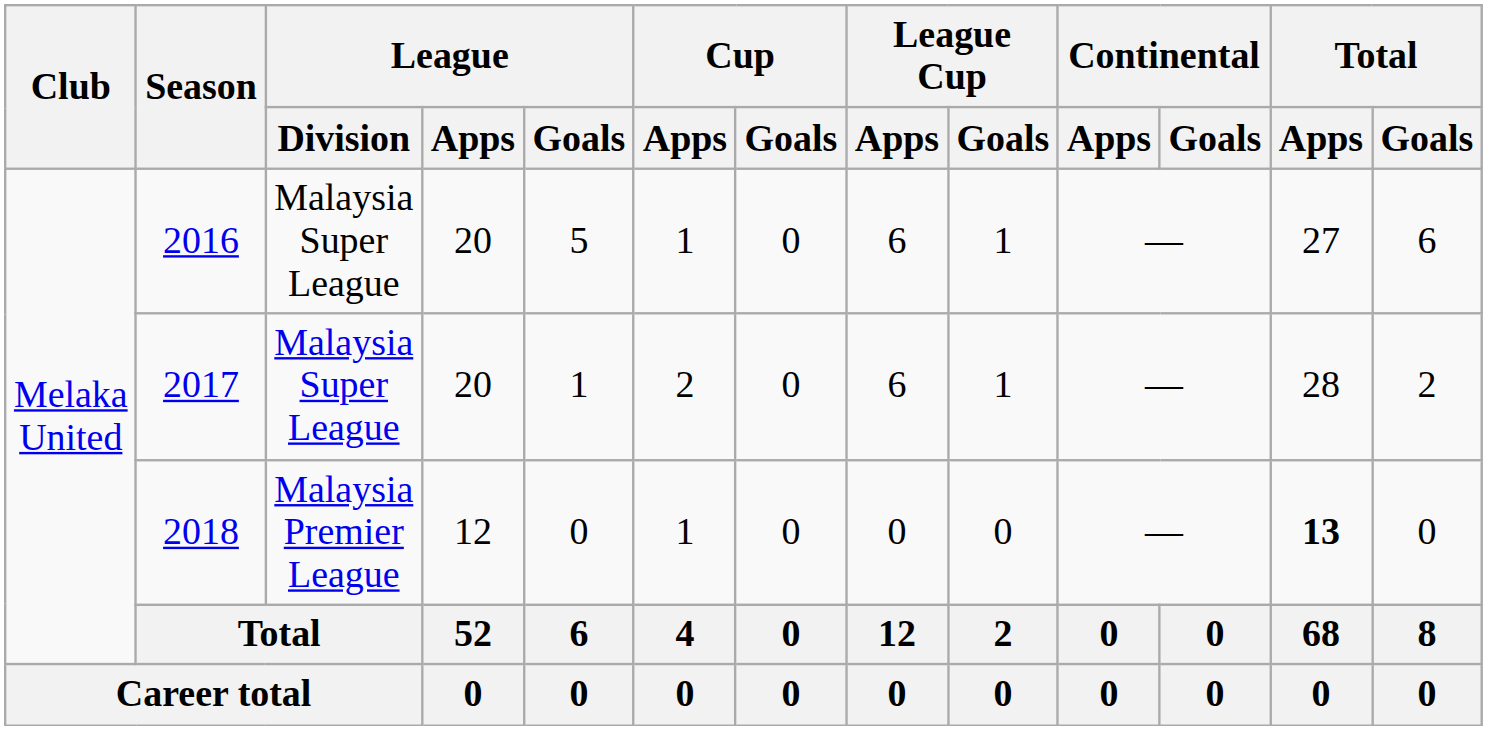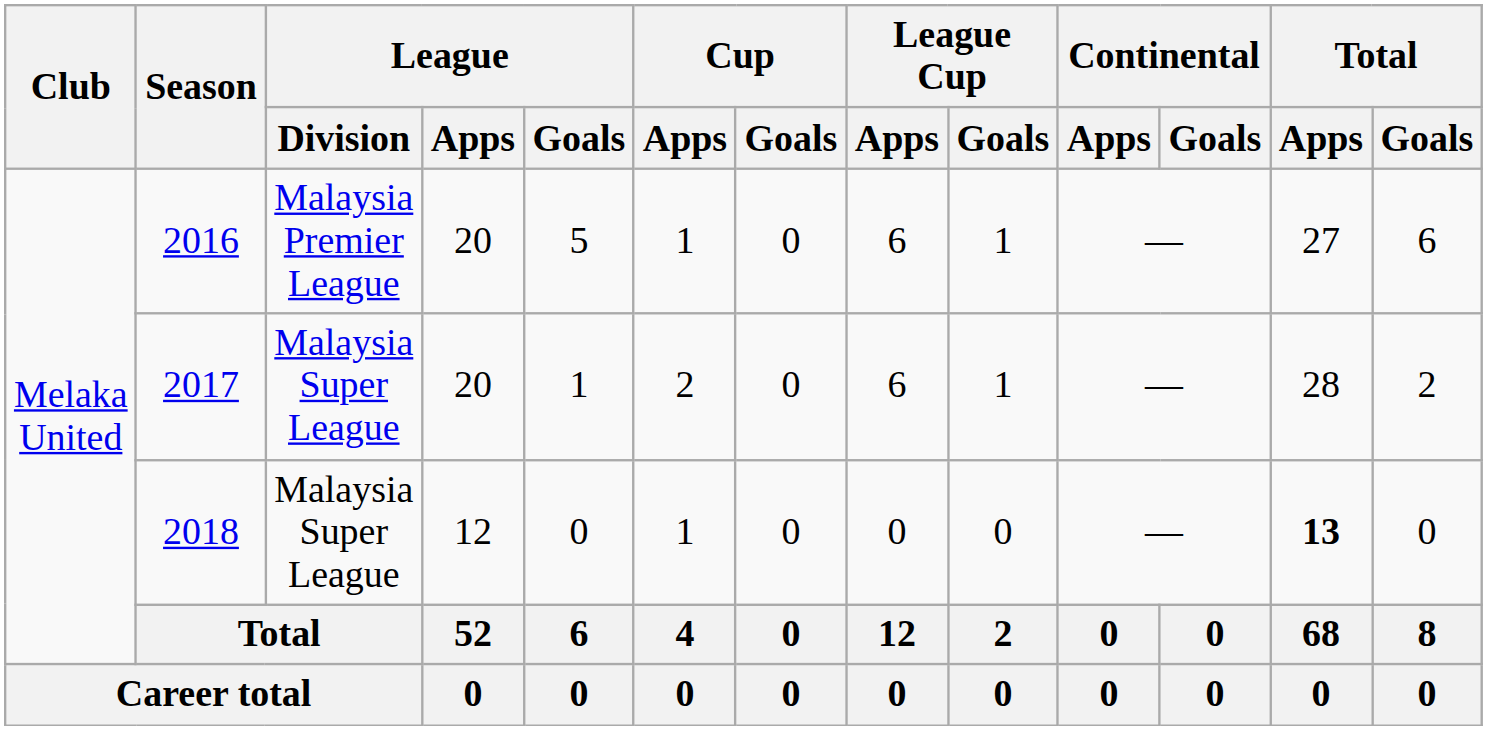 <table class=wikitable style="text-align: center">
 <tr>
 <th rowspan=2>Club</th>
 <th rowspan=2>Season</th>
 <th colspan=3>League</th>
 <th colspan=2>Cup</th>
 <th colspan=2>League Cup</th>
 <th colspan=2>Continental</th>
 <th colspan=2>Total</th>
 </tr>
 <tr>
 <th>Division</th>
 <th>Apps</th>
 <th>Goals</th>
 <th>Apps</th>
 <th>Goals</th>
 <th>Apps</th>
 <th>Goals</th>
 <th>Apps</th>
 <th>Goals</th>
 <th>Apps</th>
 <th>Goals</th>
 </tr>
 <tr>
 <td rowspan=4><a href='#'>Melaka United</a></td>
 <td><a href='#'>2016</a></td>
-<td>Malaysia Super League</td>
+<td><a href='#'>Malaysia Premier League</a></td>
 <td>20</td>
 <td>5</td>
 <td>1</td>
 <td>0</td>
 <td>6</td>
 <td>1</td>
 <td colspan="2">—</td>
 <td>27</td>
 <td>6</td>
 </tr>
 <tr>
 <td><a href='#'>2017</a></td>
 <td><a href='#'>Malaysia Super League</a></td>
 <td>20</td>
 <td>1</td>
 <td>2</td>
 <td>0</td>
 <td>6</td>
 <td>1</td>
 <td colspan="2">—</td>
 <td>28</td>
 <td>2</td>
 </tr>
 <tr>
 <td><a href='#'>2018</a></td>
-<td><a href='#'>Malaysia Premier League</a></td>
+<td>Malaysia Super League</td>
 <td>12</td>
 <td>0</td>
 <td>1</td>
 <td>0</td>
 <td>0</td>
 <td>0</td>
 <td colspan="2">—</td>
 <td><strong>13</strong></td>
 <td>0</td>
 </tr>
 <tr>
 <th colspan=2>Total</th>
 <th>52</th>
 <th>6</th>
 <th>4</th>
 <th>0</th>
 <th>12</th>
 <th>2</th>
 <th>0</th>
 <th>0</th>
 <th>68</th>
 <th>8</th>
 </tr>
 <tr>
 <th colspan=3>Career total</th>
 <th>0</th>
 <th>0</th>
 <th>0</th>
 <th>0</th>
 <th>0</th>
 <th>0</th>
 <th>0</th>
 <th>0</th>
 <th>0</th>
 <th>0</th>
 </tr>
 </table>
